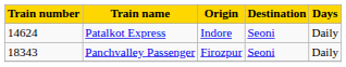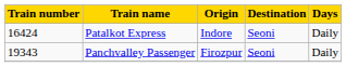 <table class="wikitable">
 <tr>
 <th ! style="background-color:#FFD700">Train number</th>
 <th ! style="background-color:#FFD700">Train name</th>
 <th ! style="background-color:#FFD700">Origin</th>
 <th ! style="background-color:#FFD700">Destination</th>
 <th ! style="background-color:#FFD700">Days</th>
 </tr>
 <tr>
-<td valign="top">14624</td>
+<td valign="top">16424</td>
 <td valign="top"><a href='#'>Patalkot Express</a></td>
 <td valign="top"><a href='#'>Indore</a></td>
 <td valign="top"><a href='#'>Seoni</a></td>
 <td valign="top">Daily</td>
 </tr>
 <tr>
-<td valign="top">18343</td>
+<td valign="top">19343</td>
 <td valign="top"><a href='#'>Panchvalley Passenger</a></td>
 <td valign="top"><a href='#'>Firozpur</a></td>
 <td valign="top"><a href='#'>Seoni</a></td>
 <td valign="top">Daily</td>
 </tr>
 <tr>
 </tr>
 </table>
